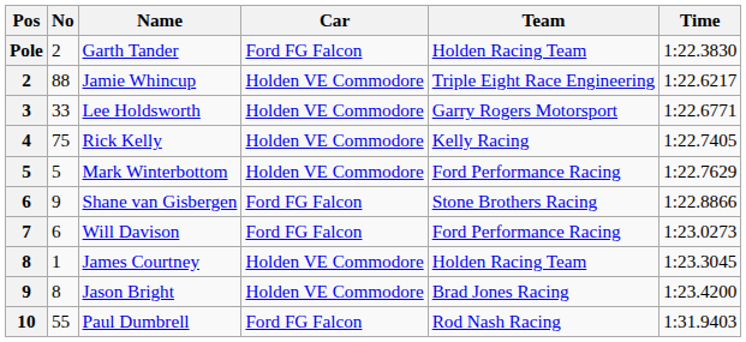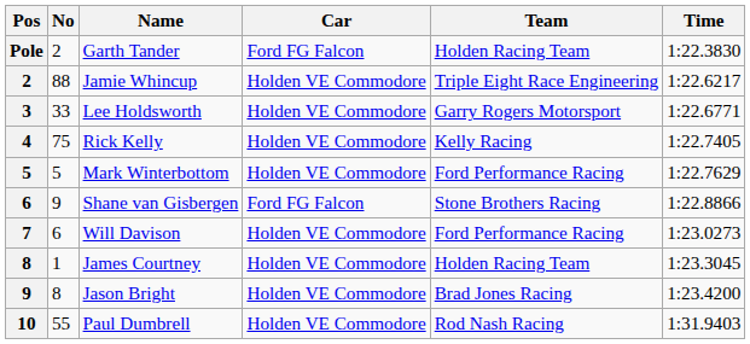 <table class="wikitable" style="font-size: 95%;">
 <tr>
 <th>Pos</th>
 <th>No</th>
 <th>Name</th>
 <th>Car</th>
 <th>Team</th>
 <th>Time</th>
 </tr>
 <tr>
 <th>Pole</th>
 <td>2</td>
 <td><a href='#'>Garth Tander</a></td>
 <td><a href='#'>Ford FG Falcon</a></td>
 <td><a href='#'>Holden Racing Team</a></td>
 <td>1:22.3830</td>
 </tr>
 <tr>
 <th>2</th>
 <td>88</td>
 <td><a href='#'>Jamie Whincup</a></td>
 <td><a href='#'>Holden VE Commodore</a></td>
 <td><a href='#'>Triple Eight Race Engineering</a></td>
 <td>1:22.6217</td>
 </tr>
 <tr>
 <th>3</th>
 <td>33</td>
 <td><a href='#'>Lee Holdsworth</a></td>
 <td><a href='#'>Holden VE Commodore</a></td>
 <td><a href='#'>Garry Rogers Motorsport</a></td>
 <td>1:22.6771</td>
 </tr>
 <tr>
 <th>4</th>
 <td>75</td>
 <td><a href='#'>Rick Kelly</a></td>
 <td><a href='#'>Holden VE Commodore</a></td>
 <td><a href='#'>Kelly Racing</a></td>
 <td>1:22.7405</td>
 </tr>
 <tr>
 <th>5</th>
 <td>5</td>
 <td><a href='#'>Mark Winterbottom</a></td>
 <td><a href='#'>Holden VE Commodore</a></td>
 <td><a href='#'>Ford Performance Racing</a></td>
 <td>1:22.7629</td>
 </tr>
 <tr>
 <th>6</th>
 <td>9</td>
 <td><a href='#'>Shane van Gisbergen</a></td>
 <td><a href='#'>Ford FG Falcon</a></td>
 <td><a href='#'>Stone Brothers Racing</a></td>
 <td>1:22.8866</td>
 </tr>
 <tr>
 <th>7</th>
 <td>6</td>
 <td><a href='#'>Will Davison</a></td>
-<td><a href='#'>Ford FG Falcon</a></td>
+<td><a href='#'>Holden VE Commodore</a></td>
 <td><a href='#'>Ford Performance Racing</a></td>
 <td>1:23.0273</td>
 </tr>
 <tr>
 <th>8</th>
 <td>1</td>
 <td><a href='#'>James Courtney</a></td>
 <td><a href='#'>Holden VE Commodore</a></td>
 <td><a href='#'>Holden Racing Team</a></td>
 <td>1:23.3045</td>
 </tr>
 <tr>
 <th>9</th>
 <td>8</td>
 <td><a href='#'>Jason Bright</a></td>
 <td><a href='#'>Holden VE Commodore</a></td>
 <td><a href='#'>Brad Jones Racing</a></td>
 <td>1:23.4200</td>
 </tr>
 <tr>
 <th>10</th>
 <td>55</td>
 <td><a href='#'>Paul Dumbrell</a></td>
-<td><a href='#'>Ford FG Falcon</a></td>
+<td><a href='#'>Holden VE Commodore</a></td>
 <td><a href='#'>Rod Nash Racing</a></td>
 <td>1:31.9403</td>
 </tr>
 <tr>
 </tr>
 </table>
